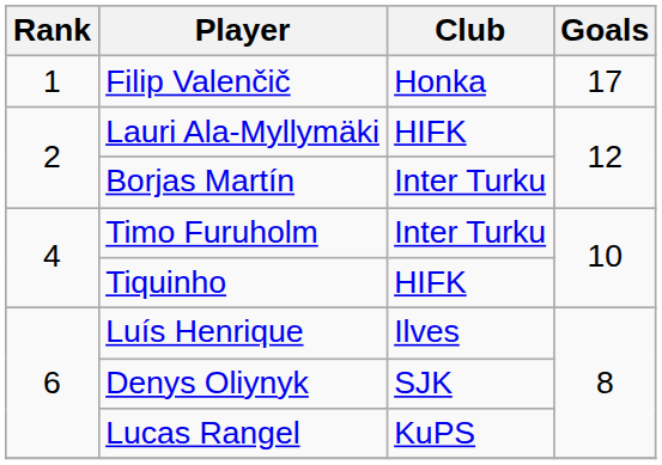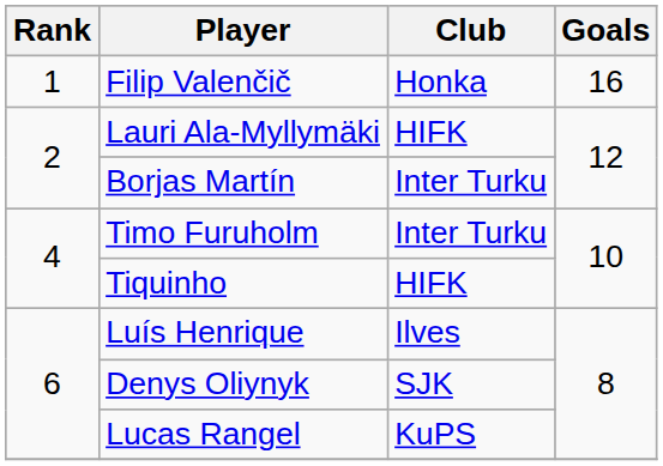 <table class="wikitable" style="text-align:center">
 <tr>
 <th>Rank</th>
 <th>Player</th>
 <th>Club</th>
 <th>Goals</th>
 </tr>
 <tr>
 <td rowspan=1>1</td>
 <td align="left"> <a href='#'>Filip Valenčič</a></td>
 <td align="left"><a href='#'>Honka</a></td>
-<td rowspan=1>17</td>
+<td rowspan=1>16</td>
 </tr>
 <tr>
 <td rowspan=2>2</td>
 <td align="left"> <a href='#'>Lauri Ala-Myllymäki</a></td>
 <td align="left"><a href='#'>HIFK</a></td>
 <td rowspan=2>12</td>
 </tr>
 <tr>
 <td align="left"> <a href='#'>Borjas Martín</a></td>
 <td align="left"><a href='#'>Inter Turku</a></td>
 </tr>
 <tr>
 <td rowspan=2>4</td>
 <td align="left"> <a href='#'>Timo Furuholm</a></td>
 <td align="left"><a href='#'>Inter Turku</a></td>
 <td rowspan=2>10</td>
 </tr>
 <tr>
 <td align="left"> <a href='#'>Tiquinho</a></td>
 <td align="left"><a href='#'>HIFK</a></td>
 </tr>
 <tr>
 <td rowspan=3>6</td>
 <td align="left"> <a href='#'>Luís Henrique</a></td>
 <td align="left"><a href='#'>Ilves</a></td>
 <td rowspan=3>8</td>
 </tr>
 <tr>
 <td align="left"> <a href='#'>Denys Oliynyk</a></td>
 <td align="left"><a href='#'>SJK</a></td>
 </tr>
 <tr>
 <td align="left"> <a href='#'>Lucas Rangel</a></td>
 <td align="left"><a href='#'>KuPS</a></td>
 </tr>
 <tr>
 </tr>
 </table>
